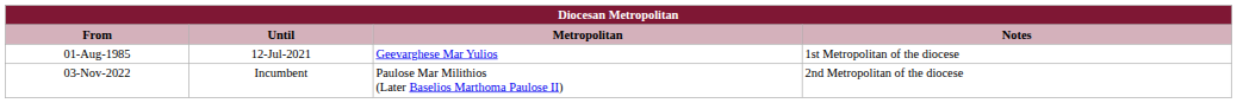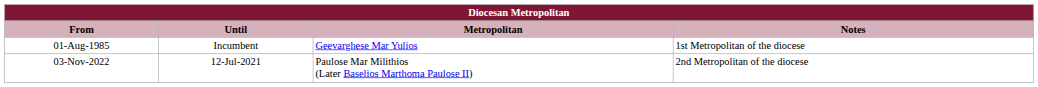 <table class="wikitable" style="width: 100%;">
 <tr>
 <th colspan="4" style="background-color: #7F1734; color: white;">Diocesan Metropolitan</th>
 </tr>
 <tr>
 <th style="background-color: #D4B1BB; width: 15%;">From</th>
 <th style="background-color: #D4B1BB; width: 15%;">Until</th>
 <th style="background-color: #D4B1BB; width: 35%;">Metropolitan</th>
 <th style="background-color: #D4B1BB; width: 35%;">Notes</th>
 </tr>
 <tr valign="top" style="background-color: white;">
 <td style="text-align: center;">01-Aug-1985</td>
-<td style="text-align: center;">12-Jul-2021</td>
+<td style="text-align: center;">Incumbent</td>
 <td><a href='#'>Geevarghese Mar Yulios</a></td>
 <td>1st Metropolitan of  the diocese</td>
 </tr>
 <tr valign="top" style="background-color: white;">
 <td style="text-align: center;">03-Nov-2022</td>
-<td style="text-align: center;">Incumbent</td>
+<td style="text-align: center;">12-Jul-2021</td>
 <td>Paulose Mar Milithios<br>(Later <a href='#'>Baselios Marthoma Paulose II</a>)</td>
 <td>2nd Metropolitan of  the diocese</td>
 </tr>
 </table>
